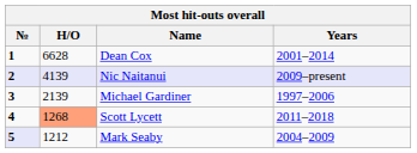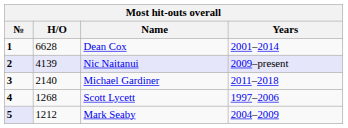 <table class="wikitable" style="width:40%;">
 <tr>
 <th colspan="4">Most hit-outs overall</th>
 </tr>
 <tr>
 <th>№</th>
 <th>H/O</th>
 <th>Name</th>
 <th>Years</th>
 </tr>
 <tr>
 <td><strong>1</strong></td>
 <td>6628</td>
 <td><a href='#'>Dean Cox</a></td>
 <td><a href='#'>2001</a>–<a href='#'>2014</a></td>
 </tr>
 <tr style="background:lavender;">
 <td><strong>2</strong></td>
 <td>4139</td>
 <td><a href='#'>Nic Naitanui</a></td>
 <td><a href='#'>2009</a>–present</td>
 </tr>
 <tr>
 <td><strong>3</strong></td>
-<td>2139</td>
+<td>2140</td>
 <td><a href='#'>Michael Gardiner</a></td>
-<td><a href='#'>1997</a>–<a href='#'>2006</a></td>
+<td><a href='#'>2011</a>–<a href='#'>2018</a></td>
 </tr>
 <tr>
 <td><strong>4</strong></td>
-<td style="background: lightsalmon;">1268</td>
+<td>1268</td>
 <td><a href='#'>Scott Lycett</a></td>
-<td><a href='#'>2011</a>–<a href='#'>2018</a></td>
+<td><a href='#'>1997</a>–<a href='#'>2006</a></td>
 </tr>
 <tr>
 <td style="background: lavender;"><strong>5</strong></td>
 <td>1212</td>
 <td><a href='#'>Mark Seaby</a></td>
 <td><a href='#'>2004</a>–<a href='#'>2009</a></td>
 </tr>
 </table>
